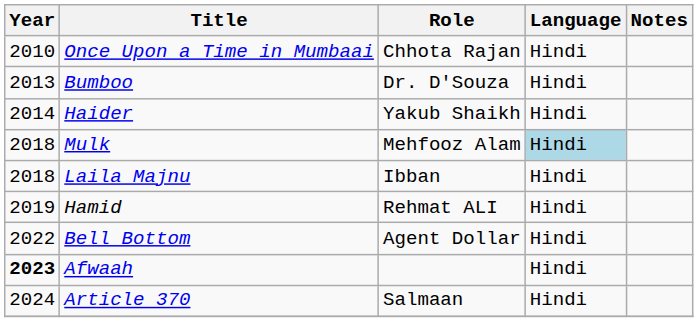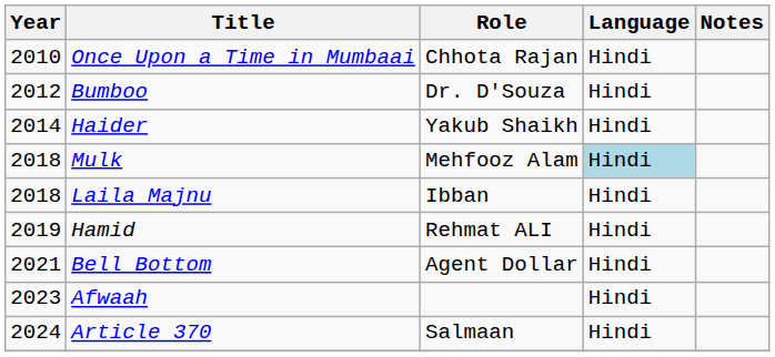 <table class="wikitable sortable">
 <tr>
 <th scope="col">Year</th>
 <th scope="col">Title</th>
 <th scope="col">Role</th>
 <th scope="col">Language</th>
 <th scope="col">Notes</th>
 </tr>
 <tr>
 <td>2010</td>
 <td><em><a href='#'>Once Upon a Time in Mumbaai</a></em></td>
 <td>Chhota Rajan</td>
 <td>Hindi</td>
 <td></td>
 </tr>
 <tr>
-<td>2013</td>
+<td>2012</td>
 <td><em><a href='#'>Bumboo</a></em></td>
 <td>Dr. D'Souza</td>
 <td>Hindi</td>
 <td></td>
 </tr>
 <tr>
 <td>2014</td>
 <td><em><a href='#'>Haider</a></em></td>
 <td>Yakub Shaikh</td>
 <td>Hindi</td>
 <td></td>
 </tr>
 <tr>
 <td>2018</td>
 <td><a href='#'><em>Mulk</em></a></td>
 <td>Mehfooz Alam</td>
 <td style="background: lightblue;">Hindi</td>
 <td></td>
 </tr>
 <tr>
 <td>2018</td>
 <td><em><a href='#'>Laila Majnu</a></em></td>
 <td>Ibban</td>
 <td>Hindi</td>
 <td></td>
 </tr>
 <tr>
 <td>2019</td>
 <td><em>Hamid</em></td>
 <td>Rehmat ALI</td>
 <td>Hindi</td>
 <td></td>
 </tr>
 <tr>
-<td>2022</td>
+<td>2021</td>
 <td><em><a href='#'>Bell Bottom</a></em></td>
 <td>Agent Dollar</td>
 <td>Hindi</td>
 <td></td>
 </tr>
 <tr>
-<td><strong>2023</strong></td>
+<td>2023</td>
 <td><em><a href='#'>Afwaah</a></em></td>
 <td></td>
 <td>Hindi</td>
 <td></td>
 </tr>
 <tr>
 <td>2024</td>
 <td><em><a href='#'>Article 370</a></em></td>
 <td>Salmaan</td>
 <td>Hindi</td>
 <td></td>
 </tr>
 <tr>
 </tr>
 </table>
